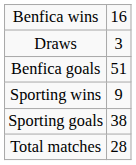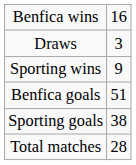 <table class="wikitable" style="text-align:center">
 <tr>
 <td>Benfica wins</td>
 <td>16</td>
 </tr>
 <tr>
 <td>Draws</td>
 <td>3</td>
 </tr>
 <tr>
+<td>Sporting wins</td>
+<td>9</td>
+</tr>
+<tr>
 <td>Benfica goals</td>
 <td>51</td>
-</tr>
-<tr>
-<td>Sporting wins</td>
-<td>9</td>
 </tr>
 <tr>
 <td>Sporting goals</td>
 <td>38</td>
 </tr>
 <tr>
 <td>Total matches</td>
 <td>28</td>
 </tr>
 </table>
